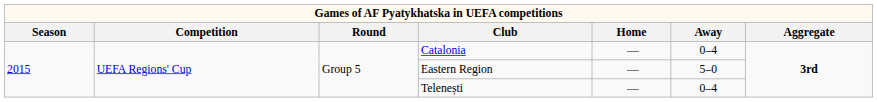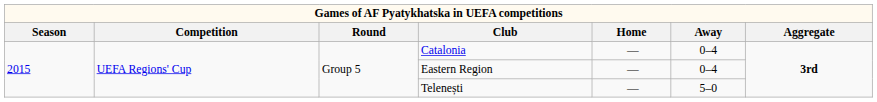 <table class="wikitable collapsible collapsed" width="60%" style="text-align: left;">
 <tr>
 <th style="background:#fffaef;" colspan="17">Games of AF Pyatykhatska in UEFA competitions</th>
 </tr>
 <tr>
 <th>Season</th>
 <th>Competition</th>
 <th>Round</th>
 <th>Club</th>
 <th>Home</th>
 <th>Away</th>
 <th>Aggregate</th>
 </tr>
 <tr>
 <td rowspan="3"><a href='#'>2015</a></td>
 <td rowspan="3"><a href='#'>UEFA Regions' Cup</a></td>
 <td rowspan="3">Group 5</td>
 <td> <a href='#'>Catalonia</a></td>
 <td style="text-align:center;"> —</td>
 <td style="text-align:center;">0–4</td>
 <td rowspan="3" style="text-align:center;"><strong>3rd</strong></td>
 </tr>
 <tr>
 <td> Eastern Region</td>
 <td style="text-align:center;"> —</td>
-<td style="text-align:center;">5–0</td>
+<td style="text-align:center;">0–4</td>
 </tr>
 <tr>
 <td> Telenești</td>
 <td style="text-align:center;"> —</td>
-<td style="text-align:center;">0–4</td>
+<td style="text-align:center;">5–0</td>
 </tr>
 </table>
